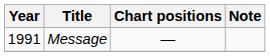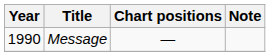 <table class="wikitable sortable">
 <tr>
 <th>Year</th>
 <th>Title</th>
 <th>Chart positions</th>
 <th class="unsortable">Note</th>
 </tr>
 <tr>
-<td>1991</td>
+<td>1990</td>
 <td><em>Message</em></td>
 <td style="text-align: center;">—</td>
 <td></td>
 </tr>
 <tr>
 </tr>
 </table>
